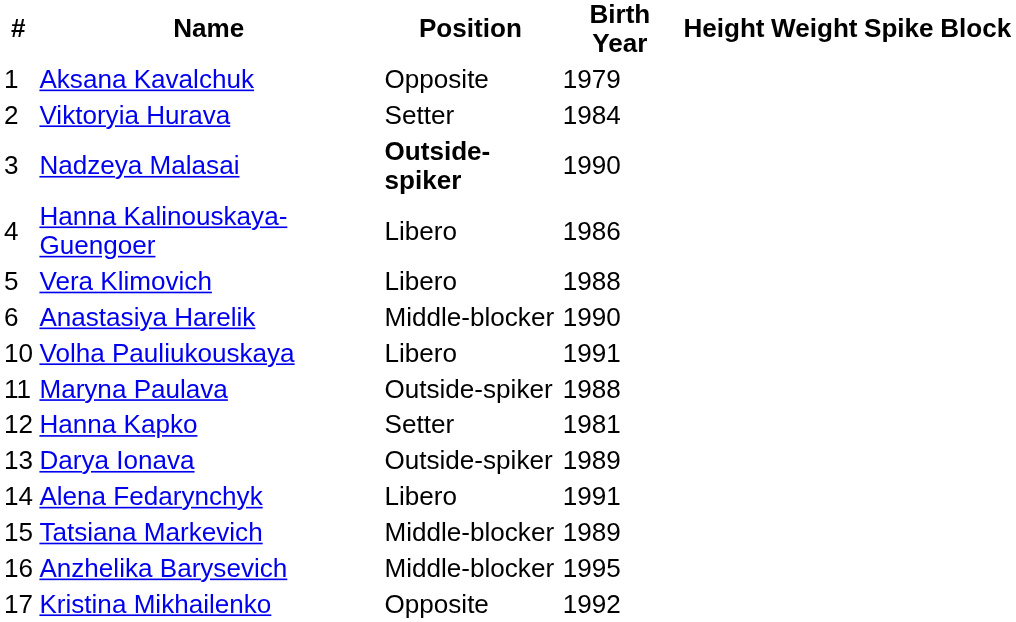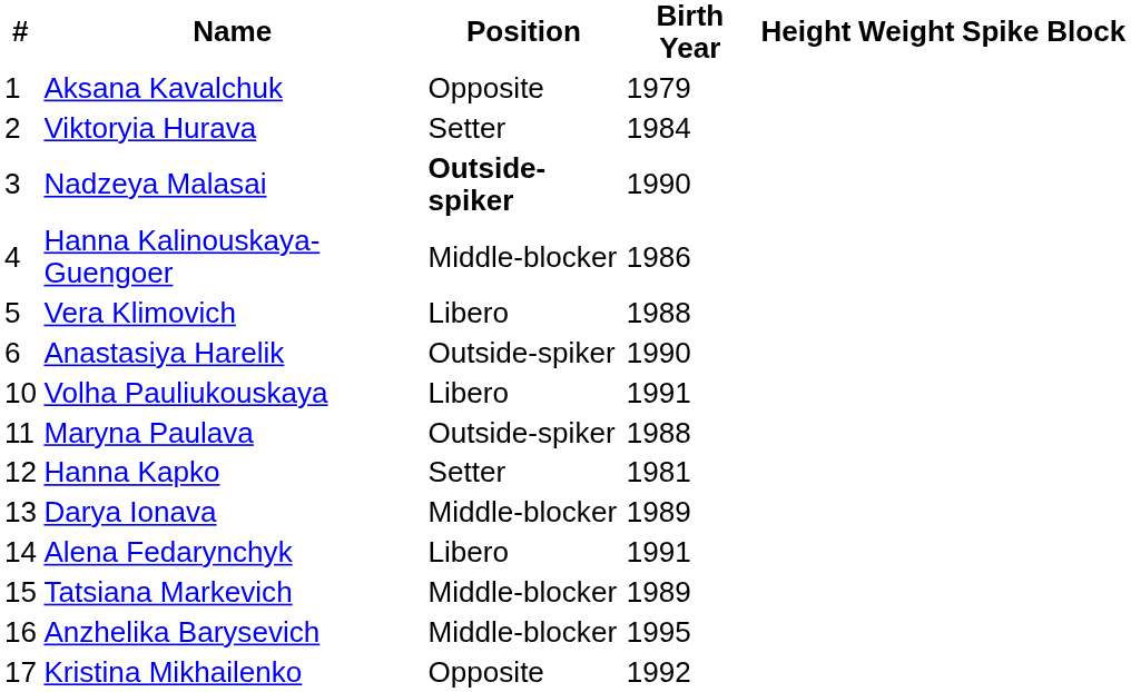 <table class="sortable" style="background:transparent; margin:0px; width:100%;">
 <tr>
 <th>#</th>
 <th>Name</th>
 <th>Position</th>
 <th>Birth Year</th>
 <th>Height</th>
 <th>Weight</th>
 <th>Spike</th>
 <th>Block</th>
 </tr>
 <tr>
 <td>1</td>
 <td><a href='#'>Aksana Kavalchuk</a></td>
 <td>Opposite</td>
 <td>1979</td>
 <td></td>
 <td></td>
 <td></td>
 <td></td>
 </tr>
 <tr>
 <td>2</td>
 <td><a href='#'>Viktoryia Hurava</a></td>
 <td>Setter</td>
 <td>1984</td>
 <td></td>
 <td></td>
 <td></td>
 <td></td>
 </tr>
 <tr>
 <td>3</td>
 <td><a href='#'>Nadzeya Malasai</a></td>
 <td><strong>Outside-spiker</strong></td>
 <td>1990</td>
 <td></td>
 <td></td>
 <td></td>
 <td></td>
 </tr>
 <tr>
 <td>4</td>
 <td><a href='#'>Hanna Kalinouskaya-Guengoer</a></td>
-<td>Libero</td>
+<td>Middle-blocker</td>
 <td>1986</td>
 <td></td>
 <td></td>
 <td></td>
 <td></td>
 </tr>
 <tr>
 <td>5</td>
 <td><a href='#'>Vera Klimovich</a></td>
 <td>Libero</td>
 <td>1988</td>
 <td></td>
 <td></td>
 <td></td>
 <td></td>
 </tr>
 <tr>
 <td>6</td>
 <td><a href='#'>Anastasiya Harelik</a></td>
-<td>Middle-blocker</td>
+<td>Outside-spiker</td>
 <td>1990</td>
 <td></td>
 <td></td>
 <td></td>
 <td></td>
 </tr>
 <tr>
 <td>10</td>
 <td><a href='#'>Volha Pauliukouskaya</a></td>
 <td>Libero</td>
 <td>1991</td>
 <td></td>
 <td></td>
 <td></td>
 <td></td>
 </tr>
 <tr>
 <td>11</td>
 <td><a href='#'>Maryna Paulava</a></td>
 <td>Outside-spiker</td>
 <td>1988</td>
 <td></td>
 <td></td>
 <td></td>
 <td></td>
 </tr>
 <tr>
 <td>12</td>
 <td><a href='#'>Hanna Kapko</a></td>
 <td>Setter</td>
 <td>1981</td>
 <td></td>
 <td></td>
 <td></td>
 <td></td>
 </tr>
 <tr>
 <td>13</td>
 <td><a href='#'>Darya Ionava</a></td>
-<td>Outside-spiker</td>
+<td>Middle-blocker</td>
 <td>1989</td>
 <td></td>
 <td></td>
 <td></td>
 <td></td>
 </tr>
 <tr>
 <td>14</td>
 <td><a href='#'>Alena Fedarynchyk</a></td>
 <td>Libero</td>
 <td>1991</td>
 <td></td>
 <td></td>
 <td></td>
 <td></td>
 </tr>
 <tr>
 <td>15</td>
 <td><a href='#'>Tatsiana Markevich</a></td>
 <td>Middle-blocker</td>
 <td>1989</td>
 <td></td>
 <td></td>
 <td></td>
 <td></td>
 </tr>
 <tr>
 <td>16</td>
 <td><a href='#'>Anzhelika Barysevich</a></td>
 <td>Middle-blocker</td>
 <td>1995</td>
 <td></td>
 <td></td>
 <td></td>
 <td></td>
 </tr>
 <tr>
 <td>17</td>
 <td><a href='#'>Kristina Mikhailenko</a></td>
 <td>Opposite</td>
 <td>1992</td>
 <td></td>
 <td></td>
 <td></td>
 <td></td>
 </tr>
 <tr>
 </tr>
 </table>
